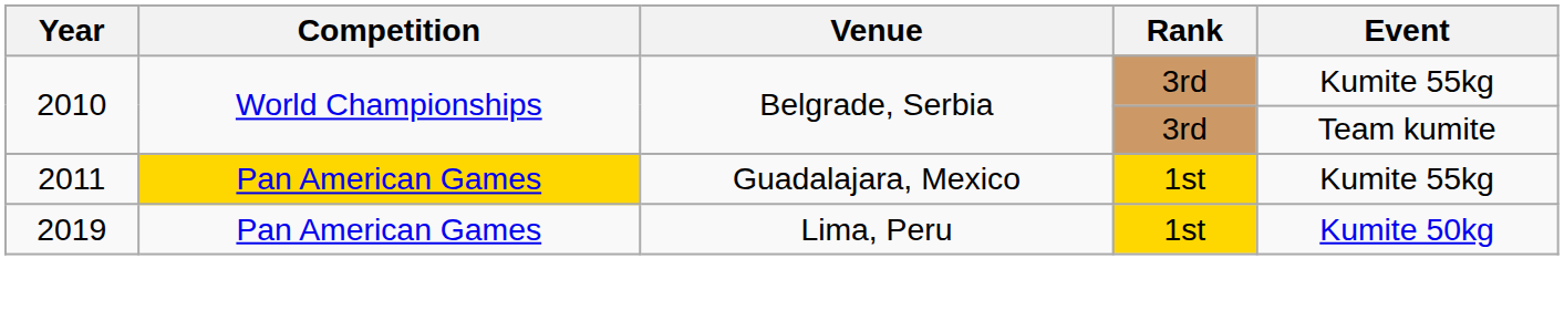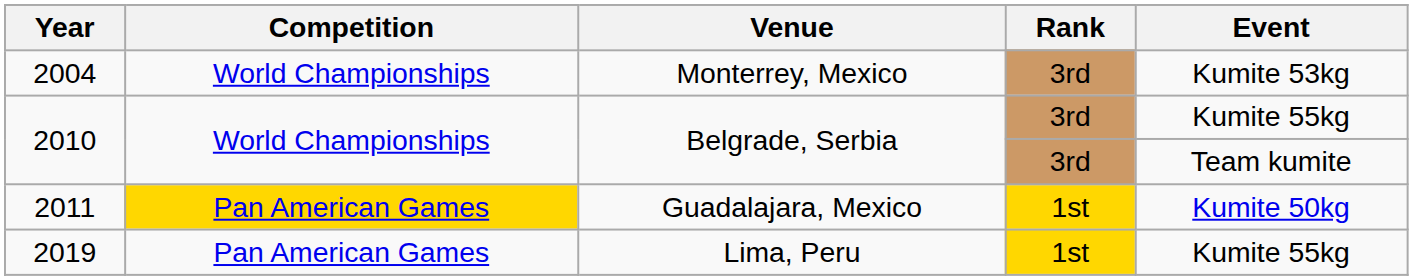 <table class="wikitable sortable" width=45% style="font-size:90%; text-align:center;">
 <tr>
 <th>Year</th>
 <th>Competition</th>
 <th>Venue</th>
 <th>Rank</th>
 <th>Event</th>
+</tr>
+<tr>
+<td>2004</td>
+<td><a href='#'>World Championships</a></td>
+<td>Monterrey, Mexico</td>
+<td bgcolor="cc9966">3rd</td>
+<td>Kumite 53kg</td>
 </tr>
 <tr>
 <td rowspan=2>2010</td>
 <td rowspan=2><a href='#'>World Championships</a></td>
 <td rowspan=2>Belgrade, Serbia</td>
 <td bgcolor="cc9966">3rd</td>
 <td>Kumite 55kg</td>
 </tr>
 <tr>
 <td bgcolor="cc9966">3rd</td>
 <td>Team kumite</td>
 </tr>
 <tr>
 <td>2011</td>
 <td style="background: gold;"><a href='#'>Pan American Games</a></td>
 <td>Guadalajara, Mexico</td>
 <td bgcolor="gold">1st</td>
-<td>Kumite 55kg</td>
+<td><a href='#'>Kumite 50kg</a></td>
 </tr>
 <tr>
 <td>2019</td>
 <td><a href='#'>Pan American Games</a></td>
 <td>Lima, Peru</td>
 <td bgcolor="gold">1st</td>
-<td><a href='#'>Kumite 50kg</a></td>
+<td>Kumite 55kg</td>
 </tr>
 </table>
